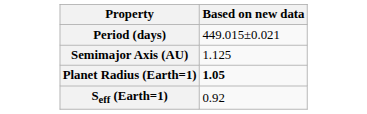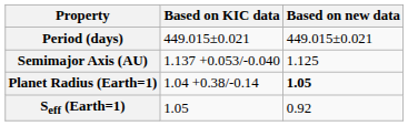 <table class="wikitable" style="margin-left: auto; margin-right: auto; border: none;">
 <tr>
 <th><strong>Property</strong></th>
+<th><strong>Based on KIC data</strong></th>
 <th><strong>Based on new data</strong></th>
 </tr>
 <tr>
 <th><strong>Period (days)</strong></th>
 <td>449.015±0.021</td>
+<td>449.015±0.021</td>
 </tr>
 <tr>
 <th><strong>Semimajor Axis (AU)</strong></th>
+<td>1.137 +0.053/-0.040</td>
 <td>1.125</td>
 </tr>
 <tr>
 <th><strong>Planet Radius (Earth=1)</strong></th>
+<td>1.04 +0.38/-0.14</td>
 <td><strong>1.05</strong></td>
 </tr>
 <tr>
 <th><strong>S<sub>eff</sub> (Earth=1)</strong></th>
+<td>1.05</td>
 <td>0.92</td>
 </tr>
 </table>
